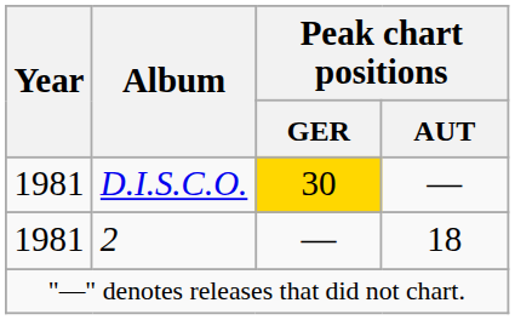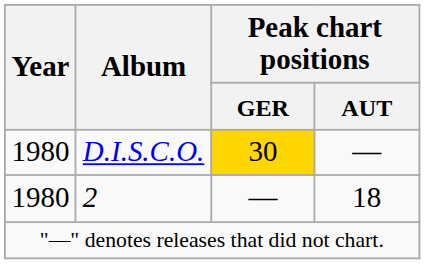 <table class="wikitable">
 <tr>
 <th scope="col" rowspan="2">Year</th>
 <th scope="col" rowspan="2">Album</th>
 <th scope="col" colspan="2">Peak chart positions</th>
 </tr>
 <tr>
 <th width="50"><small>GER</small><br></th>
 <th width="50"><small>AUT</small><br></th>
 </tr>
 <tr>
-<td>1981</td>
+<td>1980</td>
 <td><em><a href='#'>D.I.S.C.O.</a></em></td>
 <td align="center" style="background: gold;">30</td>
 <td align="center">—</td>
 </tr>
 <tr>
-<td>1981</td>
+<td>1980</td>
 <td><em>2</em></td>
 <td align="center">—</td>
 <td align="center">18</td>
 </tr>
 <tr>
 <td colspan="6" style="text-align:center; font-size:9pt;">"—" denotes releases that did not chart.</td>
 </tr>
 </table>
